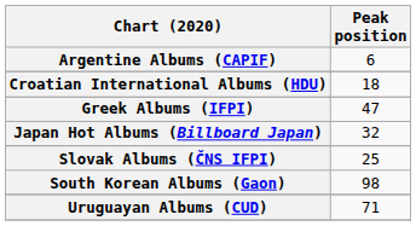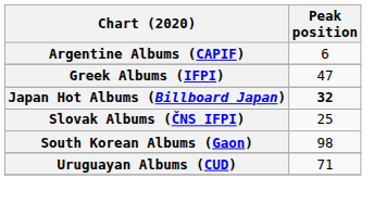 <table class="wikitable sortable plainrowheaders" style="text-align:center">
 <tr>
 <th scope="col">Chart (2020)</th>
 <th scope="col">Peak<br>position</th>
 </tr>
 <tr>
 <th scope="row">Argentine Albums (<a href='#'>CAPIF</a>)</th>
 <td>6</td>
 </tr>
 <tr>
 </tr>
 <tr>
 </tr>
 <tr>
 </tr>
 <tr>
 </tr>
 <tr>
-</tr>
-<tr>
-<th scope="row">Croatian International Albums (<a href='#'>HDU</a>)</th>
-<td>18</td>
 </tr>
 <tr>
 </tr>
 <tr>
 </tr>
 <tr>
 </tr>
 <tr>
 </tr>
 <tr>
 </tr>
 <tr>
 <th scope="row">Greek Albums (<a href='#'>IFPI</a>)</th>
 <td>47</td>
 </tr>
 <tr>
 </tr>
 <tr>
 </tr>
 <tr>
 </tr>
 <tr>
 <th scope="row">Japan Hot Albums (<em><a href='#'>Billboard Japan</a></em>)</th>
-<td>32</td>
+<td><strong>32</strong></td>
 </tr>
 <tr>
 </tr>
 <tr>
 </tr>
 <tr>
 </tr>
 <tr>
 </tr>
 <tr>
 </tr>
 <tr>
 </tr>
 <tr>
 <th scope="row">Slovak Albums (<a href='#'>ČNS IFPI</a>)</th>
 <td>25</td>
 </tr>
 <tr>
 <th scope="row">South Korean Albums (<a href='#'>Gaon</a>)</th>
 <td>98</td>
 </tr>
 <tr>
 </tr>
 <tr>
 </tr>
 <tr>
 </tr>
 <tr>
 </tr>
 <tr>
 <th scope="row">Uruguayan Albums (<a href='#'>CUD</a>)</th>
 <td>71</td>
 </tr>
 <tr>
 </tr>
 </table>
